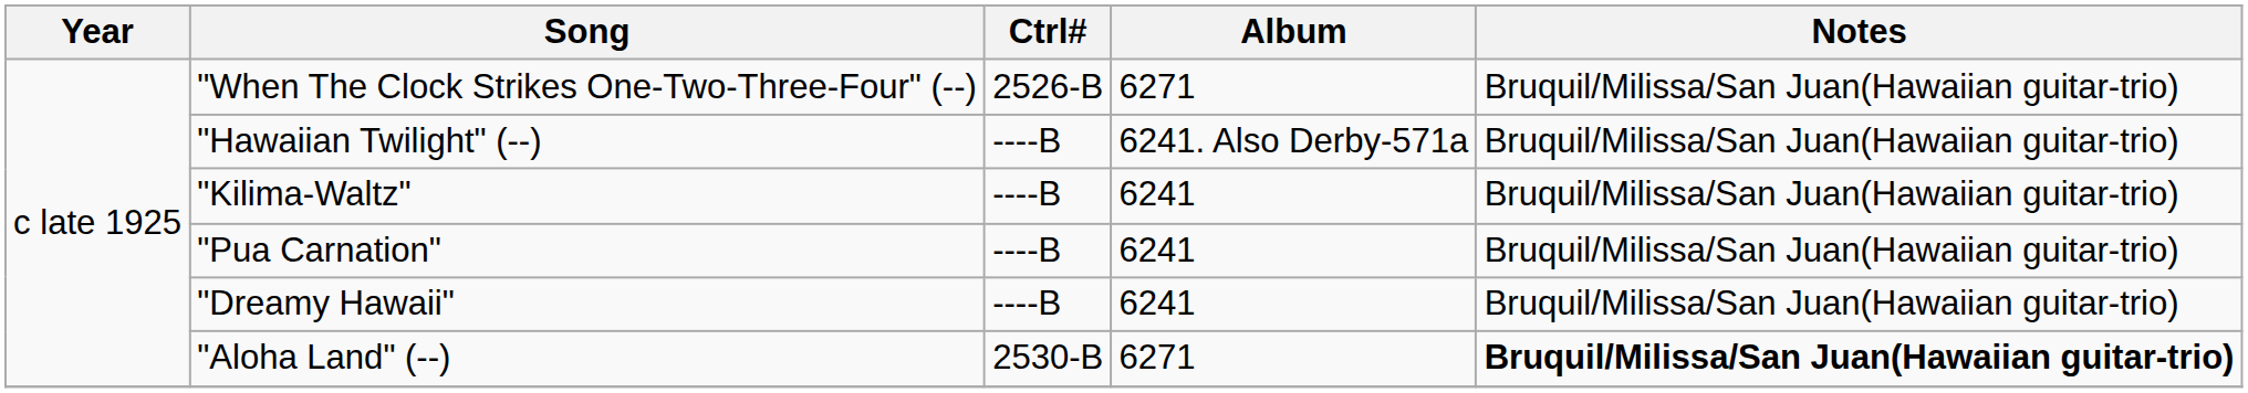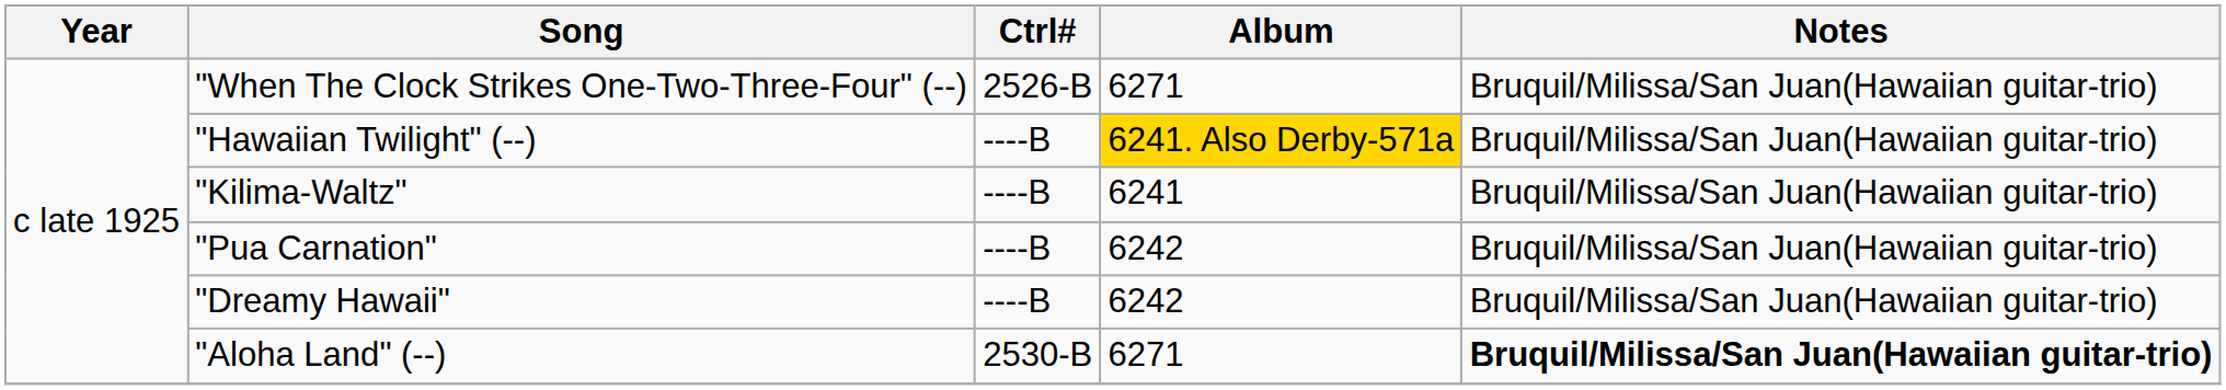 <table class="wikitable">
 <tr>
 <th>Year</th>
 <th>Song</th>
 <th>Ctrl#</th>
 <th>Album</th>
 <th>Notes</th>
 </tr>
 <tr>
 <td rowspan=6>c late 1925</td>
 <td>"When The Clock Strikes One-Two-Three-Four" (--)</td>
 <td>2526-B</td>
 <td>6271</td>
 <td>Bruquil/Milissa/San Juan(Hawaiian guitar-trio)</td>
 </tr>
 <tr>
 <td>"Hawaiian Twilight" (--)</td>
 <td>----B</td>
-<td>6241. Also Derby-571a</td>
+<td style="background: gold;">6241. Also Derby-571a</td>
 <td>Bruquil/Milissa/San Juan(Hawaiian guitar-trio)</td>
 </tr>
 <tr>
 <td>"Kilima-Waltz"</td>
 <td>----B</td>
 <td>6241</td>
 <td>Bruquil/Milissa/San Juan(Hawaiian guitar-trio)</td>
 </tr>
 <tr>
 <td>"Pua Carnation"</td>
 <td>----B</td>
-<td>6241</td>
+<td>6242</td>
 <td>Bruquil/Milissa/San Juan(Hawaiian guitar-trio)</td>
 </tr>
 <tr>
 <td>"Dreamy Hawaii"</td>
 <td>----B</td>
-<td>6241</td>
+<td>6242</td>
 <td>Bruquil/Milissa/San Juan(Hawaiian guitar-trio)</td>
 </tr>
 <tr>
 <td>"Aloha Land" (--)</td>
 <td>2530-B</td>
 <td>6271</td>
 <td><strong>Bruquil/Milissa/San Juan(Hawaiian guitar-trio)</strong></td>
 </tr>
 <tr>
 </tr>
 </table>
